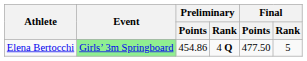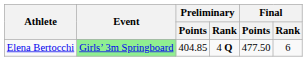 <table class="wikitable" border="1" style="font-size:90%">
 <tr>
 <th rowspan=2>Athlete</th>
 <th rowspan=2>Event</th>
 <th colspan=2>Preliminary</th>
 <th colspan=2>Final</th>
 </tr>
 <tr>
 <th>Points</th>
 <th>Rank</th>
 <th>Points</th>
 <th>Rank</th>
 </tr>
 <tr>
 <td rowspan=1><a href='#'>Elena Bertocchi</a></td>
 <td style="background: lightgreen;"><a href='#'>Girls’ 3m Springboard</a></td>
-<td align=center>454.86</td>
+<td align=center>404.85</td>
 <td align=center>4 <strong>Q</strong></td>
 <td align=center>477.50</td>
-<td align=center>5</td>
+<td align=center>6</td>
 </tr>
 </table>
